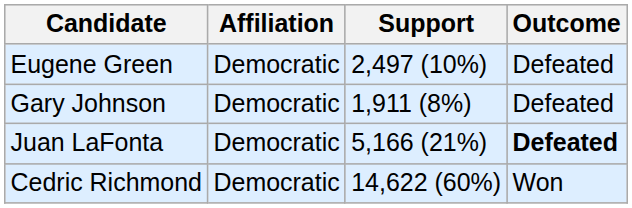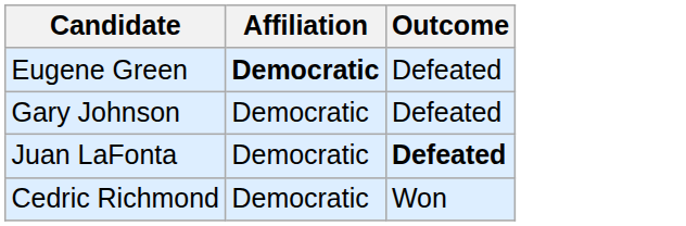 <table class="wikitable">
 <tr>
 <th>Candidate</th>
 <th>Affiliation</th>
-<th>Support</th>
 <th>Outcome</th>
 </tr>
 <tr style="background:#def;">
 <td>Eugene Green</td>
-<td>Democratic</td>
-<td>2,497 (10%)</td>
+<td><strong>Democratic</strong></td>
 <td>Defeated</td>
 </tr>
 <tr style="background:#def;">
 <td>Gary Johnson</td>
 <td>Democratic</td>
-<td>1,911 (8%)</td>
 <td>Defeated</td>
 </tr>
 <tr style="background:#def;">
 <td>Juan LaFonta</td>
 <td>Democratic</td>
-<td>5,166 (21%)</td>
 <td><strong>Defeated</strong></td>
 </tr>
 <tr style="background:#def;">
 <td>Cedric Richmond</td>
 <td>Democratic</td>
-<td>14,622 (60%)</td>
 <td>Won</td>
 </tr>
 </table>
